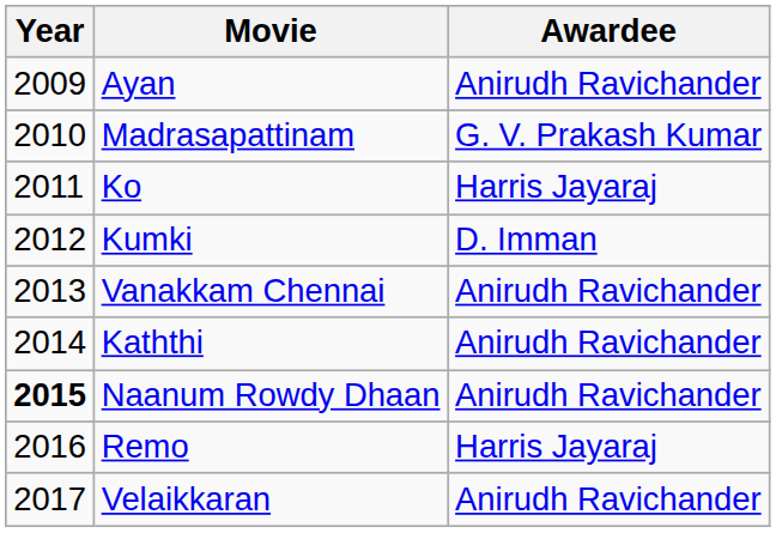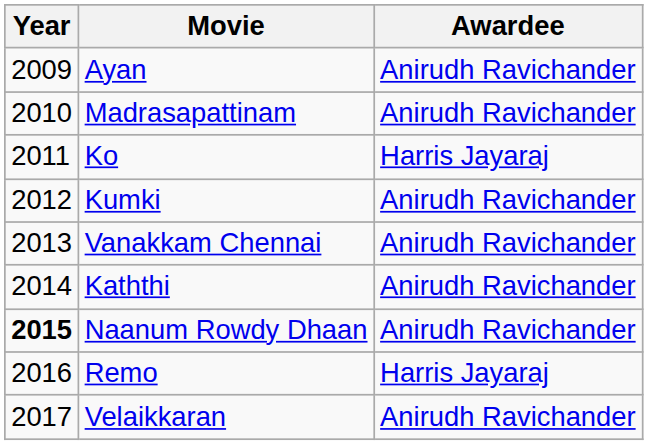 <table class="wikitable">
 <tr>
 <th>Year</th>
 <th>Movie</th>
 <th>Awardee</th>
 </tr>
 <tr>
 <td>2009</td>
 <td><a href='#'>Ayan</a></td>
 <td><a href='#'>Anirudh Ravichander</a></td>
 </tr>
 <tr>
 <td>2010</td>
 <td><a href='#'>Madrasapattinam</a></td>
-<td><a href='#'>G. V. Prakash Kumar</a></td>
+<td><a href='#'>Anirudh Ravichander</a></td>
 </tr>
 <tr>
 <td>2011</td>
 <td><a href='#'>Ko</a></td>
 <td><a href='#'>Harris Jayaraj</a></td>
 </tr>
 <tr>
 <td>2012</td>
 <td><a href='#'>Kumki</a></td>
-<td><a href='#'>D. Imman</a></td>
+<td><a href='#'>Anirudh Ravichander</a></td>
 </tr>
 <tr>
 <td>2013</td>
 <td><a href='#'>Vanakkam Chennai</a></td>
 <td><a href='#'>Anirudh Ravichander</a></td>
 </tr>
 <tr>
 <td>2014</td>
 <td><a href='#'>Kaththi</a></td>
 <td><a href='#'>Anirudh Ravichander</a></td>
 </tr>
 <tr>
 <td><strong>2015</strong></td>
 <td><a href='#'>Naanum Rowdy Dhaan</a></td>
 <td><a href='#'>Anirudh Ravichander</a></td>
 </tr>
 <tr>
 <td>2016</td>
 <td><a href='#'>Remo</a></td>
 <td><a href='#'>Harris Jayaraj</a></td>
 </tr>
 <tr>
 <td>2017</td>
 <td><a href='#'>Velaikkaran</a></td>
 <td><a href='#'>Anirudh Ravichander</a></td>
 </tr>
 </table>
